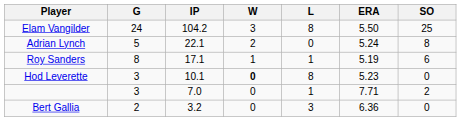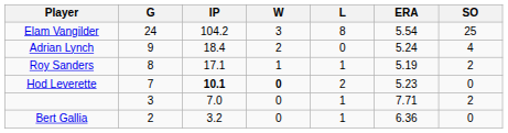 <table class="wikitable sortable">
 <tr>
 <th bgcolor="#DDDDFF" width="16%">Player</th>
 <th bgcolor="#DDDDFF" width="9%">G</th>
 <th bgcolor="#DDDDFF" width="9%">IP</th>
 <th bgcolor="#DDDDFF" width="9%">W</th>
 <th bgcolor="#DDDDFF" width="9%">L</th>
 <th bgcolor="#DDDDFF" width="9%">ERA</th>
 <th bgcolor="#DDDDFF" width="9%">SO</th>
 </tr>
 <tr align="center">
 <td><a href='#'>Elam Vangilder</a></td>
 <td>24</td>
 <td>104.2</td>
 <td>3</td>
 <td>8</td>
-<td>5.50</td>
+<td>5.54</td>
 <td>25</td>
 </tr>
 <tr align="center">
 <td><a href='#'>Adrian Lynch</a></td>
-<td>5</td>
-<td>22.1</td>
+<td>9</td>
+<td>18.4</td>
 <td>2</td>
 <td>0</td>
 <td>5.24</td>
-<td>8</td>
+<td>4</td>
 </tr>
 <tr align="center">
 <td><a href='#'>Roy Sanders</a></td>
 <td>8</td>
 <td>17.1</td>
 <td>1</td>
 <td>1</td>
 <td>5.19</td>
-<td>6</td>
+<td>2</td>
 </tr>
 <tr align="center">
 <td><a href='#'>Hod Leverette</a></td>
-<td>3</td>
-<td>10.1</td>
+<td>7</td>
+<td><strong>10.1</strong></td>
 <td><strong>0</strong></td>
-<td>8</td>
+<td>2</td>
 <td>5.23</td>
 <td>0</td>
 </tr>
 <tr align="center">
 <td></td>
 <td>3</td>
 <td>7.0</td>
 <td>0</td>
 <td>1</td>
 <td>7.71</td>
 <td>2</td>
 </tr>
 <tr align="center">
 <td><a href='#'>Bert Gallia</a></td>
 <td>2</td>
 <td>3.2</td>
 <td>0</td>
-<td>3</td>
+<td>1</td>
 <td>6.36</td>
 <td>0</td>
 </tr>
 </table>
